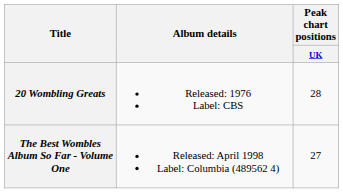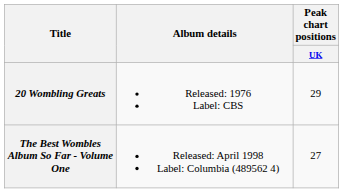 <table class="wikitable plainrowheaders" style="text-align:center;" border="1">
 <tr>
 <th scope="col" rowspan="2" style="width:10em;">Title</th>
 <th scope="col" rowspan="2" style="width:16em;">Album details</th>
 <th scope="col" colspan="1">Peak chart positions</th>
 </tr>
 <tr>
 <th width="35"><small><a href='#'>UK</a><br></small></th>
 </tr>
 <tr>
 <th scope="row"><em>20 Wombling Greats</em></th>
 <td><br><ul><li>Released: 1976</li><li>Label: CBS</li></ul></td>
-<td>28</td>
+<td>29</td>
 </tr>
 <tr>
 <th scope="row"><em>The Best Wombles Album So Far - Volume One</em></th>
 <td><br><ul><li>Released: April 1998</li><li>Label: Columbia (489562 4)</li></ul></td>
 <td>27</td>
 </tr>
 </table>
